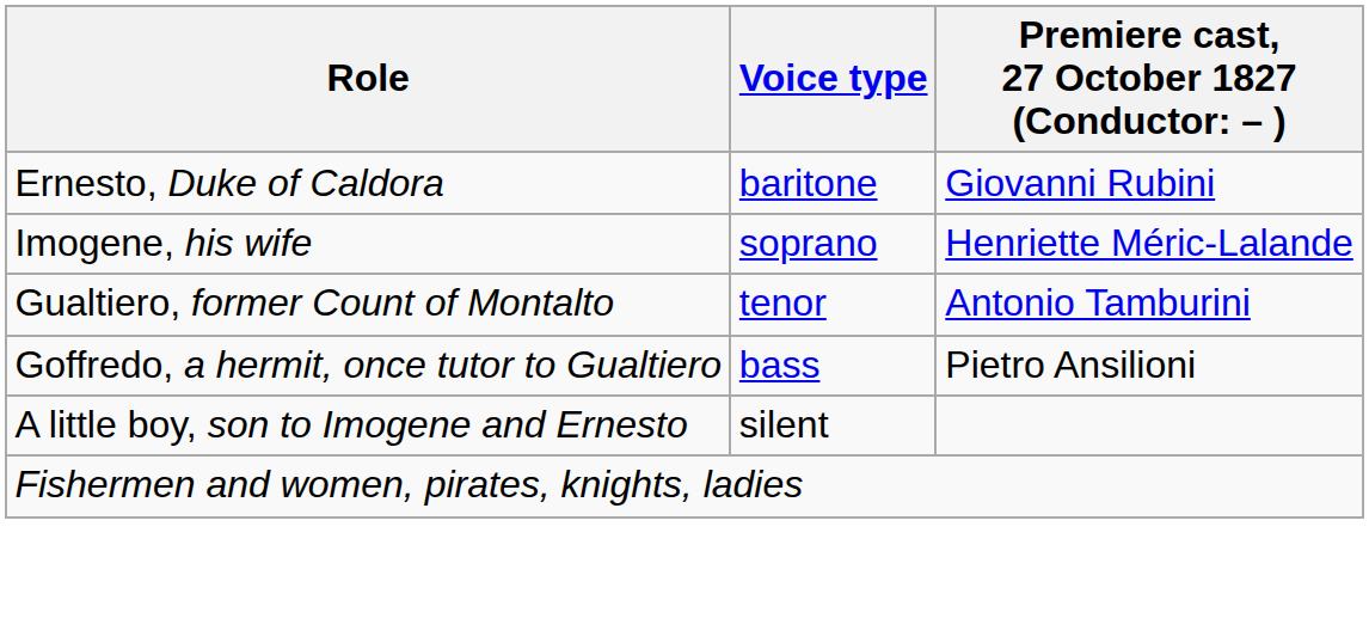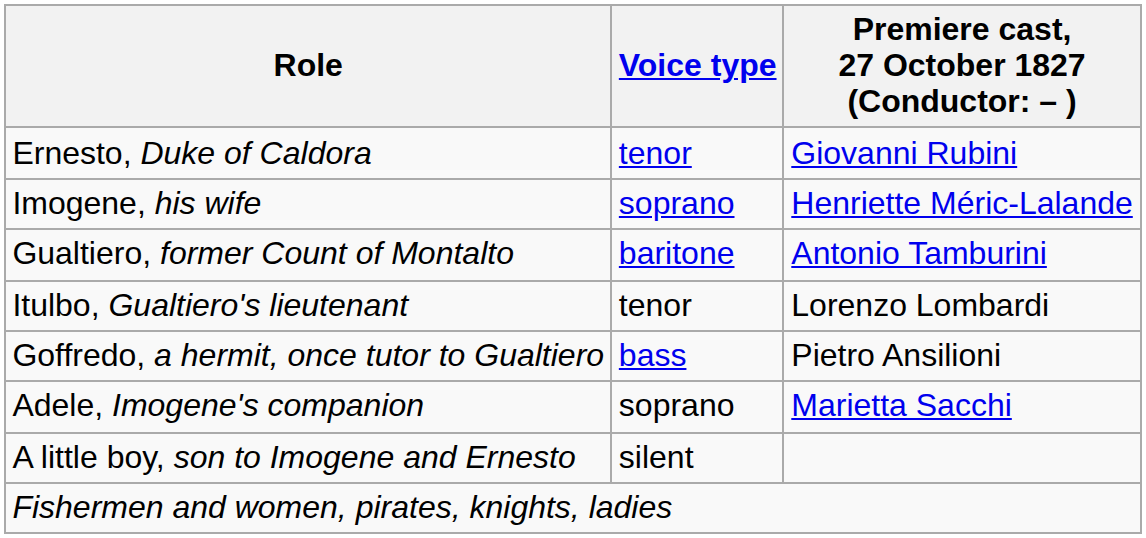 <table class="wikitable">
 <tr>
 <th>Role</th>
 <th><a href='#'>Voice type</a></th>
 <th>Premiere cast,<br>27 October 1827<br>(Conductor: – )</th>
 </tr>
 <tr>
 <td>Ernesto, <em>Duke of Caldora</em></td>
-<td><a href='#'>baritone</a></td>
+<td><a href='#'>tenor</a></td>
 <td><a href='#'>Giovanni Rubini</a></td>
 </tr>
 <tr>
 <td>Imogene, <em>his wife</em></td>
 <td><a href='#'>soprano</a></td>
 <td><a href='#'>Henriette Méric-Lalande</a></td>
 </tr>
 <tr>
 <td>Gualtiero, <em>former Count of Montalto</em></td>
-<td><a href='#'>tenor</a></td>
+<td><a href='#'>baritone</a></td>
 <td><a href='#'>Antonio Tamburini</a></td>
+</tr>
+<tr>
+<td>Itulbo, <em>Gualtiero's lieutenant</em></td>
+<td>tenor</td>
+<td>Lorenzo Lombardi</td>
 </tr>
 <tr>
 <td>Goffredo, <em>a hermit, once tutor to Gualtiero</em></td>
 <td><a href='#'>bass</a></td>
 <td>Pietro Ansilioni</td>
+</tr>
+<tr>
+<td>Adele, <em>Imogene's companion</em></td>
+<td>soprano</td>
+<td><a href='#'>Marietta Sacchi</a></td>
 </tr>
 <tr>
 <td>A little boy, <em>son to Imogene and Ernesto</em></td>
 <td>silent</td>
 <td></td>
 </tr>
 <tr>
 <td colspan="3"><em>Fishermen and women, pirates, knights, ladies</em></td>
 </tr>
 <tr>
 </tr>
 </table>
